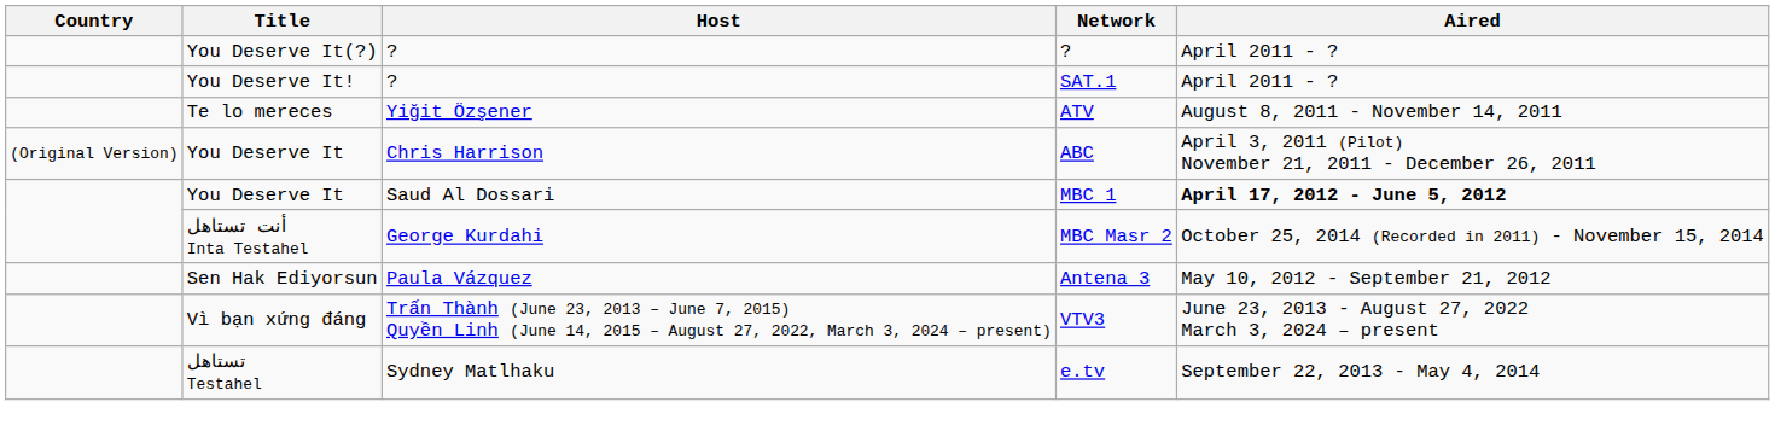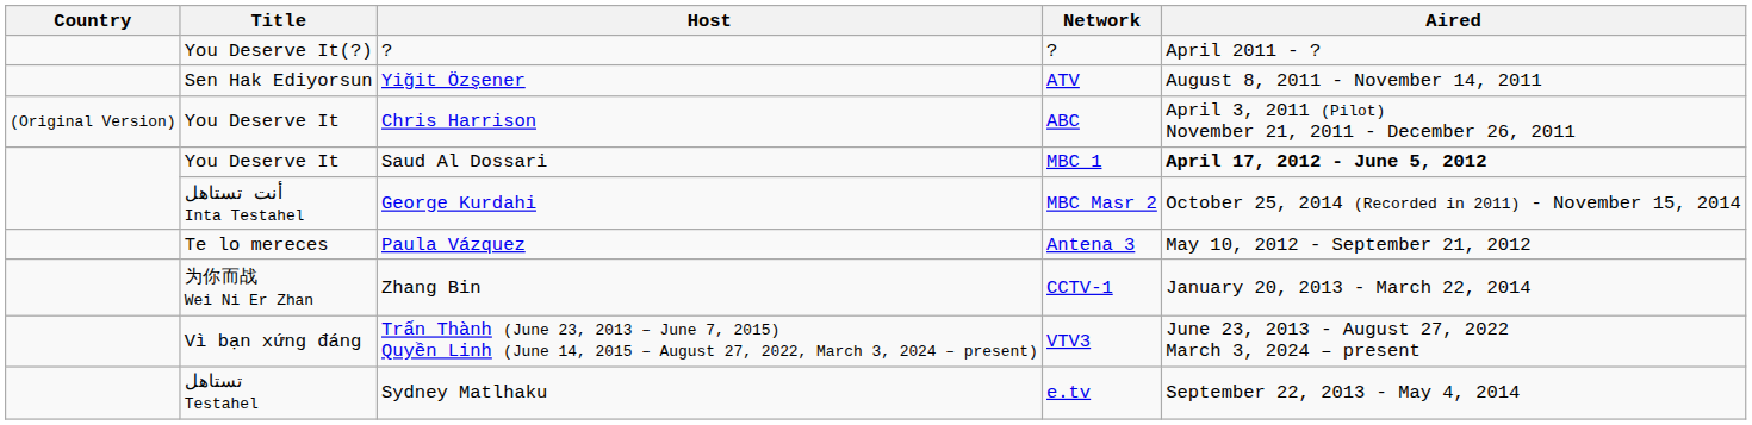 <table class="wikitable">
 <tr>
 <th>Country</th>
 <th>Title</th>
 <th>Host</th>
 <th>Network</th>
 <th>Aired</th>
 </tr>
 <tr>
 <td></td>
 <td>You Deserve It(?)</td>
 <td>?</td>
 <td>?</td>
 <td>April 2011 - ?</td>
 </tr>
 <tr>
 <td></td>
-<td>You Deserve It!</td>
-<td>?</td>
-<td><a href='#'>SAT.1</a></td>
-<td>April 2011 - ?</td>
-</tr>
-<tr>
-<td></td>
-<td>Te lo mereces</td>
+<td>Sen Hak Ediyorsun</td>
 <td><a href='#'>Yiğit Özşener</a></td>
 <td><a href='#'>ATV</a></td>
 <td>August 8, 2011 - November 14, 2011</td>
 </tr>
 <tr>
 <td> <small>(Original Version)</small></td>
 <td>You Deserve It</td>
 <td><a href='#'>Chris Harrison</a></td>
 <td><a href='#'>ABC</a></td>
 <td>April 3, 2011 <small>(Pilot)</small><br>November 21, 2011 - December 26, 2011</td>
 </tr>
 <tr>
 <td rowspan="2"></td>
 <td>You Deserve It</td>
 <td>Saud Al Dossari</td>
 <td><a href='#'>MBC 1</a></td>
 <td><strong>April 17, 2012 - June 5, 2012</strong></td>
 </tr>
 <tr>
 <td>أنت تستاهل<br><small>Inta Testahel</small></td>
 <td><a href='#'>George Kurdahi</a></td>
 <td><a href='#'>MBC Masr 2</a></td>
 <td>October 25, 2014 <small>(Recorded in 2011)</small> - November 15, 2014</td>
 </tr>
 <tr>
 <td></td>
-<td>Sen Hak Ediyorsun</td>
+<td>Te lo mereces</td>
 <td><a href='#'>Paula Vázquez</a></td>
 <td><a href='#'>Antena 3</a></td>
 <td>May 10, 2012 - September 21, 2012</td>
+</tr>
+<tr>
+<td></td>
+<td>为你而战<br><small>Wei Ni Er Zhan</small></td>
+<td>Zhang Bin</td>
+<td><a href='#'>CCTV-1</a></td>
+<td>January 20, 2013 - March 22, 2014</td>
 </tr>
 <tr>
 <td></td>
 <td>Vì bạn xứng đáng</td>
 <td><a href='#'>Trấn Thành</a> <small>(June 23, 2013 – June 7, 2015)</small><br><a href='#'>Quyền Linh</a> <small>(June 14, 2015 – August 27, 2022, March 3, 2024 – present)</small></td>
 <td><a href='#'>VTV3</a></td>
 <td>June 23, 2013 - August 27, 2022<br>March 3, 2024 – present</td>
 </tr>
 <tr>
 <td></td>
 <td>تستاهل<br><small>Testahel</small></td>
 <td>Sydney Matlhaku</td>
 <td><a href='#'>e.tv</a></td>
 <td>September 22, 2013 - May 4, 2014</td>
 </tr>
 </table>
